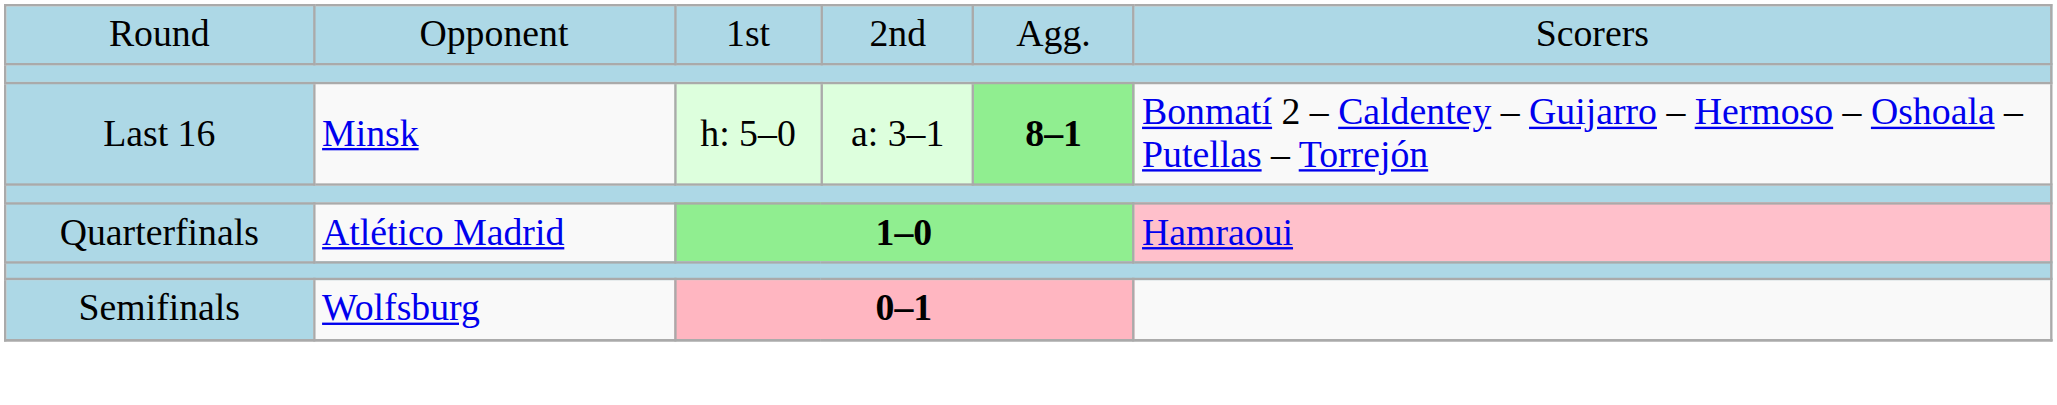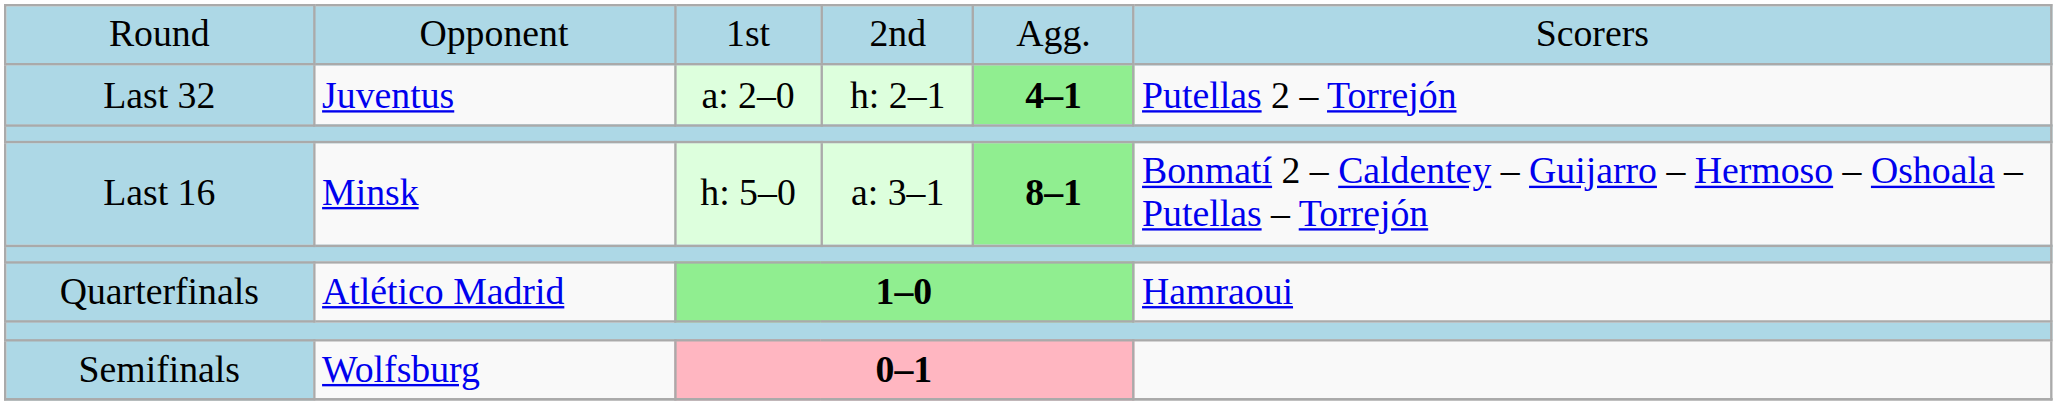 <table class="wikitable" style="text-align:center">
 <tr bgcolor=lightblue>
 <td width=150px>Round</td>
 <td width=200px>Opponent</td>
 <td width=80px>1st</td>
 <td width=80px>2nd</td>
 <td width=80px>Agg.</td>
 <td width=600px>Scorers</td>
+</tr>
+<tr>
+<td bgcolor=lightblue>Last 32</td>
+<td align=left> <a href='#'>Juventus</a></td>
+<td bgcolor="#ddffdd">a: 2–0</td>
+<td bgcolor="#ddffdd">h: 2–1</td>
+<td bgcolor=lightgreen><strong>4–1</strong></td>
+<td align=left><a href='#'>Putellas</a> 2 – <a href='#'>Torrejón</a></td>
 </tr>
 <tr bgcolor=lightblue>
 <td colspan=6></td>
 </tr>
 <tr>
 <td bgcolor=lightblue>Last 16</td>
 <td align=left> <a href='#'>Minsk</a></td>
 <td bgcolor="#ddffdd">h: 5–0</td>
 <td bgcolor="#ddffdd">a: 3–1</td>
 <td bgcolor=lightgreen><strong>8–1</strong></td>
 <td align=left><a href='#'>Bonmatí</a> 2 – <a href='#'>Caldentey</a> – <a href='#'>Guijarro</a> – <a href='#'>Hermoso</a> – <a href='#'>Oshoala</a> – <a href='#'>Putellas</a> – <a href='#'>Torrejón</a></td>
 </tr>
 <tr bgcolor=lightblue>
 <td colspan=6></td>
 </tr>
 <tr>
 <td bgcolor=lightblue>Quarterfinals</td>
 <td align=left> <a href='#'>Atlético Madrid</a></td>
 <td colspan=3 bgcolor=lightgreen><strong>1–0</strong></td>
-<td align=left style="background: pink;"><a href='#'>Hamraoui</a></td>
+<td align=left><a href='#'>Hamraoui</a></td>
 </tr>
 <tr bgcolor=lightblue>
 <td colspan=6></td>
 </tr>
 <tr>
 <td bgcolor=lightblue>Semifinals</td>
 <td align=left> <a href='#'>Wolfsburg</a></td>
 <td colspan=3 bgcolor=lightpink><strong>0–1</strong></td>
 <td></td>
 </tr>
 <tr>
 </tr>
 </table>
